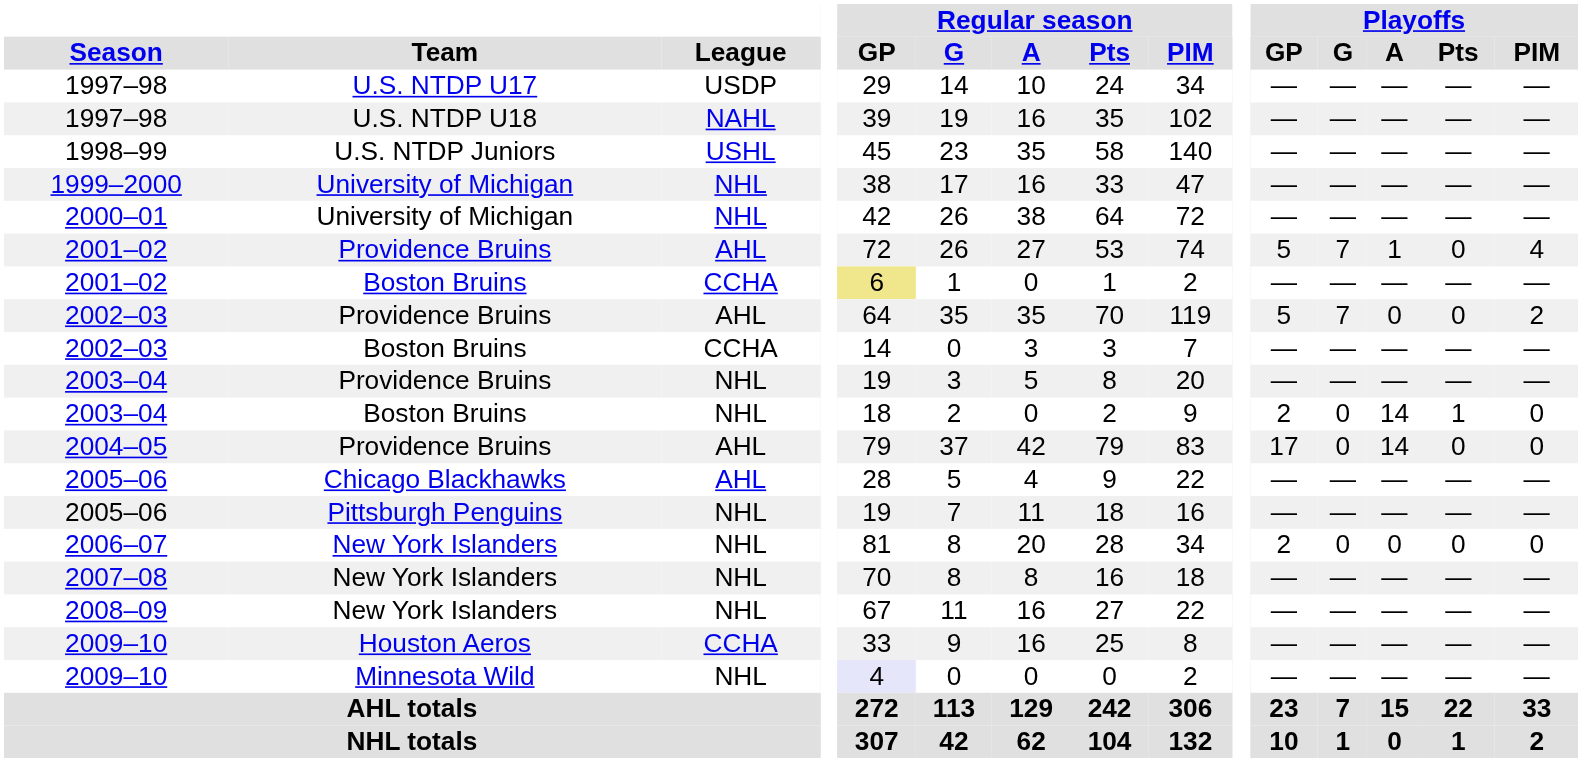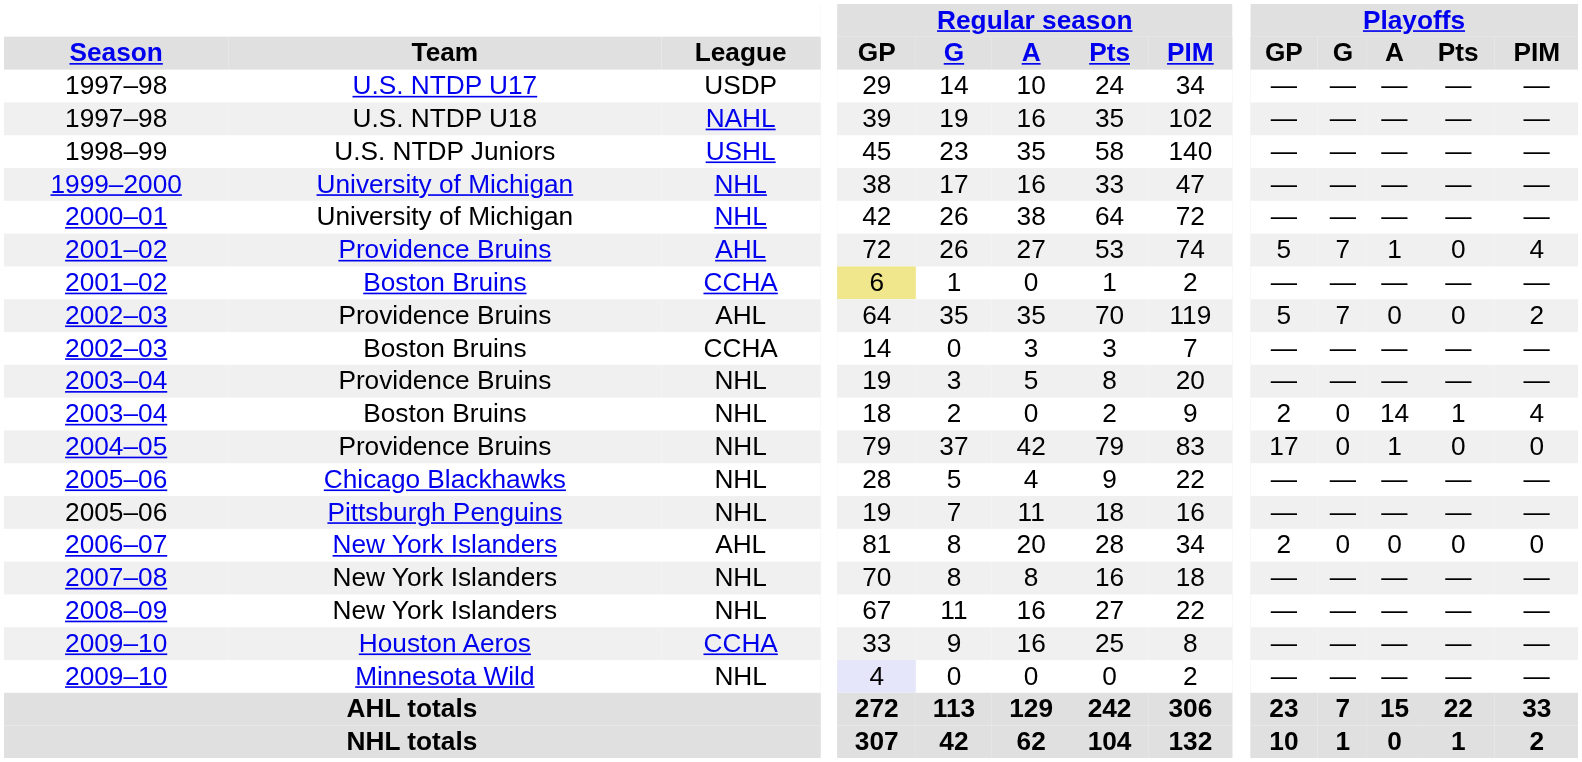 <table border="0" cellpadding="1" cellspacing="0" style="text-align:center; width:60em;">
 <tr style="background:#e0e0e0;">
 <th colspan="3"  bgcolor="#ffffff"> </th>
 <th rowspan="99" bgcolor="#ffffff"> </th>
 <th colspan="5"><a href='#'>Regular season</a></th>
 <th rowspan="99" bgcolor="#ffffff"> </th>
 <th colspan="5"><a href='#'>Playoffs</a></th>
 </tr>
 <tr style="background:#e0e0e0;">
 <th><a href='#'>Season</a></th>
 <th>Team</th>
 <th>League</th>
 <th>GP</th>
 <th><a href='#'>G</a></th>
 <th><a href='#'>A</a></th>
 <th><a href='#'>Pts</a></th>
 <th><a href='#'>PIM</a></th>
 <th>GP</th>
 <th>G</th>
 <th>A</th>
 <th>Pts</th>
 <th>PIM</th>
 </tr>
 <tr>
 <td>1997–98</td>
 <td><a href='#'>U.S. NTDP U17</a></td>
 <td>USDP</td>
 <td>29</td>
 <td>14</td>
 <td>10</td>
 <td>24</td>
 <td>34</td>
 <td>—</td>
 <td>—</td>
 <td>—</td>
 <td>—</td>
 <td>—</td>
 </tr>
 <tr bgcolor="#f0f0f0">
 <td>1997–98</td>
 <td>U.S. NTDP U18</td>
 <td><a href='#'>NAHL</a></td>
 <td>39</td>
 <td>19</td>
 <td>16</td>
 <td>35</td>
 <td>102</td>
 <td>—</td>
 <td>—</td>
 <td>—</td>
 <td>—</td>
 <td>—</td>
 </tr>
 <tr>
 <td>1998–99</td>
 <td>U.S. NTDP Juniors</td>
 <td><a href='#'>USHL</a></td>
 <td>45</td>
 <td>23</td>
 <td>35</td>
 <td>58</td>
 <td>140</td>
 <td>—</td>
 <td>—</td>
 <td>—</td>
 <td>—</td>
 <td>—</td>
 </tr>
 <tr bgcolor="#f0f0f0">
 <td><a href='#'>1999–2000</a></td>
 <td><a href='#'>University of Michigan</a></td>
 <td><a href='#'>NHL</a></td>
 <td>38</td>
 <td>17</td>
 <td>16</td>
 <td>33</td>
 <td>47</td>
 <td>—</td>
 <td>—</td>
 <td>—</td>
 <td>—</td>
 <td>—</td>
 </tr>
 <tr>
 <td><a href='#'>2000–01</a></td>
 <td>University of Michigan</td>
 <td><a href='#'>NHL</a></td>
 <td>42</td>
 <td>26</td>
 <td>38</td>
 <td>64</td>
 <td>72</td>
 <td>—</td>
 <td>—</td>
 <td>—</td>
 <td>—</td>
 <td>—</td>
 </tr>
 <tr bgcolor="#f0f0f0">
 <td><a href='#'>2001–02</a></td>
 <td><a href='#'>Providence Bruins</a></td>
 <td><a href='#'>AHL</a></td>
 <td>72</td>
 <td>26</td>
 <td>27</td>
 <td>53</td>
 <td>74</td>
 <td>5</td>
 <td>7</td>
 <td>1</td>
 <td>0</td>
 <td>4</td>
 </tr>
 <tr>
 <td><a href='#'>2001–02</a></td>
 <td><a href='#'>Boston Bruins</a></td>
 <td><a href='#'>CCHA</a></td>
 <td style="background: khaki;">6</td>
 <td>1</td>
 <td>0</td>
 <td>1</td>
 <td>2</td>
 <td>—</td>
 <td>—</td>
 <td>—</td>
 <td>—</td>
 <td>—</td>
 </tr>
 <tr bgcolor="#f0f0f0">
 <td><a href='#'>2002–03</a></td>
 <td>Providence Bruins</td>
 <td>AHL</td>
 <td>64</td>
 <td>35</td>
 <td>35</td>
 <td>70</td>
 <td>119</td>
 <td>5</td>
 <td>7</td>
 <td>0</td>
 <td>0</td>
 <td>2</td>
 </tr>
 <tr>
 <td><a href='#'>2002–03</a></td>
 <td>Boston Bruins</td>
 <td>CCHA</td>
 <td>14</td>
 <td>0</td>
 <td>3</td>
 <td>3</td>
 <td>7</td>
 <td>—</td>
 <td>—</td>
 <td>—</td>
 <td>—</td>
 <td>—</td>
 </tr>
 <tr bgcolor="#f0f0f0">
 <td><a href='#'>2003–04</a></td>
 <td>Providence Bruins</td>
 <td>NHL</td>
 <td>19</td>
 <td>3</td>
 <td>5</td>
 <td>8</td>
 <td>20</td>
 <td>—</td>
 <td>—</td>
 <td>—</td>
 <td>—</td>
 <td>—</td>
 </tr>
 <tr>
 <td><a href='#'>2003–04</a></td>
 <td>Boston Bruins</td>
 <td>NHL</td>
 <td>18</td>
 <td>2</td>
 <td>0</td>
 <td>2</td>
 <td>9</td>
 <td>2</td>
 <td>0</td>
 <td>14</td>
 <td>1</td>
-<td>0</td>
+<td>4</td>
 </tr>
 <tr bgcolor="#f0f0f0">
 <td><a href='#'>2004–05</a></td>
 <td>Providence Bruins</td>
-<td>AHL</td>
+<td>NHL</td>
 <td>79</td>
 <td>37</td>
 <td>42</td>
 <td>79</td>
 <td>83</td>
 <td>17</td>
 <td>0</td>
-<td>14</td>
+<td>1</td>
 <td>0</td>
 <td>0</td>
 </tr>
 <tr>
 <td><a href='#'>2005–06</a></td>
 <td><a href='#'>Chicago Blackhawks</a></td>
-<td><a href='#'>AHL</a></td>
+<td>NHL</td>
 <td>28</td>
 <td>5</td>
 <td>4</td>
 <td>9</td>
 <td>22</td>
 <td>—</td>
 <td>—</td>
 <td>—</td>
 <td>—</td>
 <td>—</td>
 </tr>
 <tr bgcolor="#f0f0f0">
 <td>2005–06</td>
 <td><a href='#'>Pittsburgh Penguins</a></td>
 <td>NHL</td>
 <td>19</td>
 <td>7</td>
 <td>11</td>
 <td>18</td>
 <td>16</td>
 <td>—</td>
 <td>—</td>
 <td>—</td>
 <td>—</td>
 <td>—</td>
 </tr>
 <tr>
 <td><a href='#'>2006–07</a></td>
 <td><a href='#'>New York Islanders</a></td>
-<td>NHL</td>
+<td>AHL</td>
 <td>81</td>
 <td>8</td>
 <td>20</td>
 <td>28</td>
 <td>34</td>
 <td>2</td>
 <td>0</td>
 <td>0</td>
 <td>0</td>
 <td>0</td>
 </tr>
 <tr bgcolor="#f0f0f0">
 <td><a href='#'>2007–08</a></td>
 <td>New York Islanders</td>
 <td>NHL</td>
 <td>70</td>
 <td>8</td>
 <td>8</td>
 <td>16</td>
 <td>18</td>
 <td>—</td>
 <td>—</td>
 <td>—</td>
 <td>—</td>
 <td>—</td>
 </tr>
 <tr>
 <td><a href='#'>2008–09</a></td>
 <td>New York Islanders</td>
 <td>NHL</td>
 <td>67</td>
 <td>11</td>
 <td>16</td>
 <td>27</td>
 <td>22</td>
 <td>—</td>
 <td>—</td>
 <td>—</td>
 <td>—</td>
 <td>—</td>
 </tr>
 <tr bgcolor="#f0f0f0">
 <td><a href='#'>2009–10</a></td>
 <td><a href='#'>Houston Aeros</a></td>
 <td><a href='#'>CCHA</a></td>
 <td>33</td>
 <td>9</td>
 <td>16</td>
 <td>25</td>
 <td>8</td>
 <td>—</td>
 <td>—</td>
 <td>—</td>
 <td>—</td>
 <td>—</td>
 </tr>
 <tr>
 <td><a href='#'>2009–10</a></td>
 <td><a href='#'>Minnesota Wild</a></td>
 <td>NHL</td>
 <td style="background: lavender;">4</td>
 <td>0</td>
 <td>0</td>
 <td>0</td>
 <td>2</td>
 <td>—</td>
 <td>—</td>
 <td>—</td>
 <td>—</td>
 <td>—</td>
 </tr>
 <tr bgcolor="#e0e0e0">
 <th colspan="3">AHL totals</th>
 <th>272</th>
 <th>113</th>
 <th>129</th>
 <th>242</th>
 <th>306</th>
 <th>23</th>
 <th>7</th>
 <th>15</th>
 <th>22</th>
 <th>33</th>
 </tr>
 <tr bgcolor="#e0e0e0">
 <th colspan="3">NHL totals</th>
 <th>307</th>
 <th>42</th>
 <th>62</th>
 <th>104</th>
 <th>132</th>
 <th>10</th>
 <th>1</th>
 <th>0</th>
 <th>1</th>
 <th>2</th>
 </tr>
 </table>
